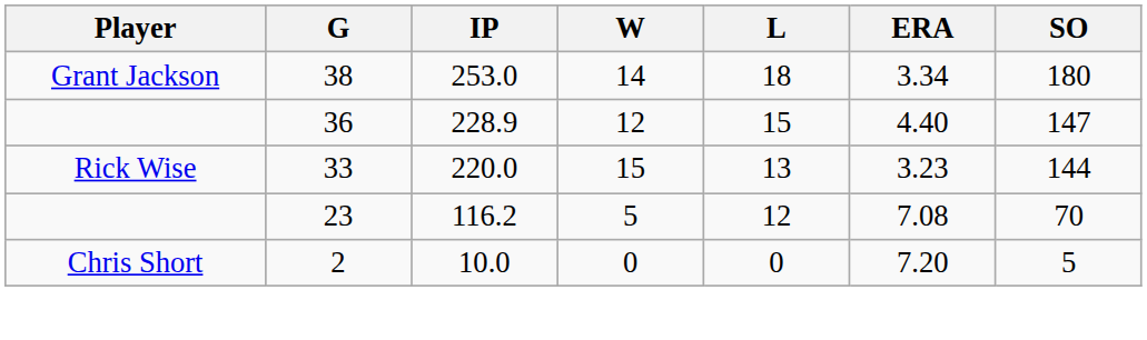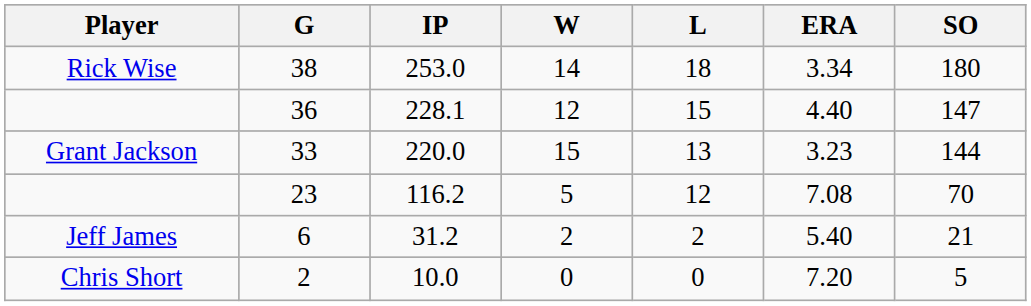 <table class="wikitable sortable">
 <tr>
 <th bgcolor="#DDDDFF" width="16%">Player</th>
 <th bgcolor="#DDDDFF" width="9%">G</th>
 <th bgcolor="#DDDDFF" width="9%">IP</th>
 <th bgcolor="#DDDDFF" width="9%">W</th>
 <th bgcolor="#DDDDFF" width="9%">L</th>
 <th bgcolor="#DDDDFF" width="9%">ERA</th>
 <th bgcolor="#DDDDFF" width="9%">SO</th>
 </tr>
 <tr align="center">
-<td><a href='#'>Grant Jackson</a></td>
+<td><a href='#'>Rick Wise</a></td>
 <td>38</td>
 <td>253.0</td>
 <td>14</td>
 <td>18</td>
 <td>3.34</td>
 <td>180</td>
 </tr>
 <tr align=center>
 <td></td>
 <td>36</td>
-<td>228.9</td>
+<td>228.1</td>
 <td>12</td>
 <td>15</td>
 <td>4.40</td>
 <td>147</td>
 </tr>
 <tr align="center">
-<td><a href='#'>Rick Wise</a></td>
+<td><a href='#'>Grant Jackson</a></td>
 <td>33</td>
 <td>220.0</td>
 <td>15</td>
 <td>13</td>
 <td>3.23</td>
 <td>144</td>
 </tr>
 <tr align=center>
 <td></td>
 <td>23</td>
 <td>116.2</td>
 <td>5</td>
 <td>12</td>
 <td>7.08</td>
 <td>70</td>
 </tr>
+<tr align="center">
+<td><a href='#'>Jeff James</a></td>
+<td>6</td>
+<td>31.2</td>
+<td>2</td>
+<td>2</td>
+<td>5.40</td>
+<td>21</td>
+</tr>
 <tr align=center>
 <td><a href='#'>Chris Short</a></td>
 <td>2</td>
 <td>10.0</td>
 <td>0</td>
 <td>0</td>
 <td>7.20</td>
 <td>5</td>
 </tr>
 </table>
